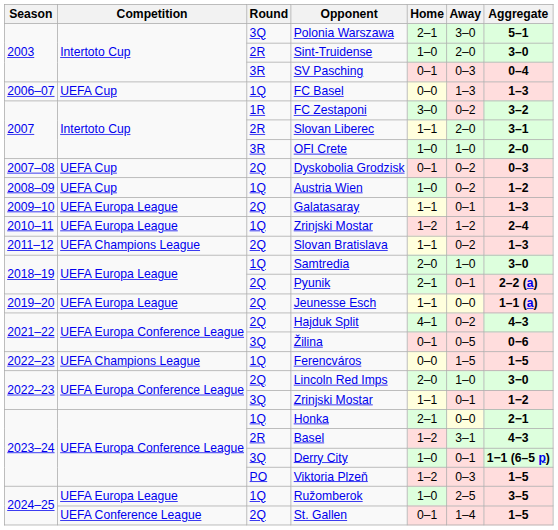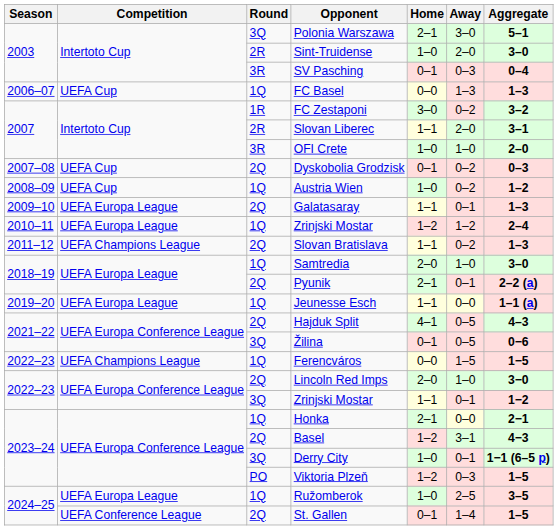 <table class="wikitable mw-collapsible mw-collapsed">
 <tr>
 <th>Season</th>
 <th>Competition</th>
 <th>Round</th>
 <th>Opponent</th>
 <th>Home</th>
 <th>Away</th>
 <th>Aggregate</th>
 </tr>
 <tr>
 <td rowspan="3"><a href='#'>2003</a></td>
 <td rowspan="3"><a href='#'>Intertoto Cup</a></td>
 <td><a href='#'>3Q</a></td>
 <td> <a href='#'>Polonia Warszawa</a></td>
 <td style="text-align:center; background:#ddffdd;">2–1</td>
 <td style="text-align:center; background:#ddffdd;">3–0</td>
 <td style="text-align:center; background:#ddffdd"><strong>5–1</strong></td>
 </tr>
 <tr>
 <td><a href='#'>2R</a></td>
 <td> <a href='#'>Sint-Truidense</a></td>
 <td style="text-align:center; background:#ddffdd;">1–0</td>
 <td style="text-align:center; background:#ddffdd;">2–0</td>
 <td style="text-align:center; background:#ddffdd"><strong>3–0</strong></td>
 </tr>
 <tr>
 <td><a href='#'>3R</a></td>
 <td> <a href='#'>SV Pasching</a></td>
 <td style="text-align:center; background:#fdd;">0–1</td>
 <td style="text-align:center; background:#fdd;">0–3</td>
 <td style="text-align:center; background:#fdd;"><strong>0–4</strong></td>
 </tr>
 <tr>
 <td><a href='#'>2006–07</a></td>
 <td><a href='#'>UEFA Cup</a></td>
 <td><a href='#'>1Q</a></td>
 <td> <a href='#'>FC Basel</a></td>
 <td style="text-align:center; background:#ffffdd;">0–0</td>
 <td style="text-align:center; background:#fdd;">1–3</td>
 <td style="text-align:center; background:#fdd;"><strong>1–3</strong></td>
 </tr>
 <tr>
 <td rowspan="3"><a href='#'>2007</a></td>
 <td rowspan="3"><a href='#'>Intertoto Cup</a></td>
 <td><a href='#'>1R</a></td>
 <td> <a href='#'>FC Zestaponi</a></td>
 <td style="text-align:center; background:#ddffdd;">3–0</td>
 <td style="text-align:center; background:#fdd;">0–2</td>
 <td style="text-align:center; background:#ddffdd;"><strong>3–2</strong></td>
 </tr>
 <tr>
 <td><a href='#'>2R</a></td>
 <td> <a href='#'>Slovan Liberec</a></td>
 <td style="text-align:center; background:#ffffdd;">1–1</td>
 <td style="text-align:center; background:#ddffdd;">2–0</td>
 <td style="text-align:center; background:#ddffdd;"><strong>3–1</strong></td>
 </tr>
 <tr>
 <td><a href='#'>3R</a></td>
 <td> <a href='#'>OFI Crete</a></td>
 <td style="text-align:center; background:#ddffdd;">1–0</td>
 <td style="text-align:center; background:#ddffdd;">1–0</td>
 <td style="text-align:center; background:#ddffdd;"><strong>2–0</strong></td>
 </tr>
 <tr>
 <td><a href='#'>2007–08</a></td>
 <td><a href='#'>UEFA Cup</a></td>
 <td><a href='#'>2Q</a></td>
 <td> <a href='#'>Dyskobolia Grodzisk</a></td>
 <td style="text-align:center; background:#fdd;">0–1</td>
 <td style="text-align:center; background:#fdd;">0–2</td>
 <td style="text-align:center; background:#fdd;"><strong>0–3</strong></td>
 </tr>
 <tr>
 <td><a href='#'>2008–09</a></td>
 <td><a href='#'>UEFA Cup</a></td>
 <td><a href='#'>1Q</a></td>
 <td> <a href='#'>Austria Wien</a></td>
 <td style="text-align:center; background:#ddffdd;">1–0</td>
 <td style="text-align:center; background:#fdd;">0–2</td>
 <td style="text-align:center; background:#fdd;"><strong>1–2</strong></td>
 </tr>
 <tr>
 <td><a href='#'>2009–10</a></td>
 <td><a href='#'>UEFA Europa League</a></td>
 <td><a href='#'>2Q</a></td>
 <td> <a href='#'>Galatasaray</a></td>
 <td style="text-align:center; background:#ffffdd;">1–1</td>
 <td style="text-align:center; background:#fdd;">0–1 </td>
 <td style="text-align:center; background:#fdd;"><strong>1–3</strong></td>
 </tr>
 <tr>
 <td><a href='#'>2010–11</a></td>
 <td><a href='#'>UEFA Europa League</a></td>
 <td><a href='#'>1Q</a></td>
 <td> <a href='#'>Zrinjski Mostar</a></td>
 <td style="text-align:center; background:#fdd;">1–2</td>
 <td style="text-align:center; background:#fdd;">1–2</td>
 <td style="text-align:center; background:#fdd;"><strong>2–4</strong></td>
 </tr>
 <tr>
 <td><a href='#'>2011–12</a></td>
 <td><a href='#'>UEFA Champions League</a></td>
 <td><a href='#'>2Q</a></td>
 <td> <a href='#'>Slovan Bratislava</a></td>
 <td style="text-align:center; background:#ffd;">1–1</td>
 <td style="text-align:center; background:#fdd;">0–2</td>
 <td style="text-align:center; background:#fdd;"><strong>1–3</strong></td>
 </tr>
 <tr>
 <td rowspan="2"><a href='#'>2018–19</a></td>
 <td rowspan="2"><a href='#'>UEFA Europa League</a></td>
 <td><a href='#'>1Q</a></td>
 <td> <a href='#'>Samtredia</a></td>
 <td style="text-align:center; background:#ddffdd;">2–0</td>
 <td style="text-align:center; background:#ddffdd;">1–0</td>
 <td style="text-align:center; background:#ddffdd;"><strong>3–0</strong></td>
 </tr>
 <tr>
 <td><a href='#'>2Q</a></td>
 <td> <a href='#'>Pyunik</a></td>
 <td style="text-align:center; background:#ddffdd;">2–1</td>
 <td style="text-align:center; background:#fdd;">0–1</td>
 <td style="text-align:center; background:#fdd;"><strong>2–2 (<a href='#'>a</a>)</strong></td>
 </tr>
 <tr>
 <td><a href='#'>2019–20</a></td>
 <td><a href='#'>UEFA Europa League</a></td>
-<td><a href='#'>2Q</a></td>
+<td><a href='#'>1Q</a></td>
 <td> <a href='#'>Jeunesse Esch</a></td>
 <td style="text-align:center; background:#ffffdd;">1–1</td>
 <td style="text-align:center; background:#ffffdd;">0–0</td>
 <td style="text-align:center; background:#fdd;"><strong>1–1 (<a href='#'>a</a>)</strong></td>
 </tr>
 <tr>
 <td rowspan="2"><a href='#'>2021–22</a></td>
 <td rowspan="2"><a href='#'>UEFA Europa Conference League</a></td>
 <td><a href='#'>2Q</a></td>
 <td> <a href='#'>Hajduk Split</a></td>
 <td style="text-align:center; background:#ddffdd;">4–1 </td>
-<td style="text-align:center; background:#fdd;">0–2</td>
+<td style="text-align:center; background:#fdd;">0–5</td>
 <td style="text-align:center; background:#ddffdd;"><strong>4–3</strong></td>
 </tr>
 <tr>
 <td><a href='#'>3Q</a></td>
 <td> <a href='#'>Žilina</a></td>
 <td style="text-align:center; background:#fdd;">0–1</td>
 <td style="text-align:center; background:#fdd;">0–5</td>
 <td style="text-align:center; background:#fdd;"><strong>0−6</strong></td>
 </tr>
 <tr>
 <td><a href='#'>2022–23</a></td>
 <td><a href='#'>UEFA Champions League</a></td>
 <td><a href='#'>1Q</a></td>
 <td> <a href='#'>Ferencváros</a></td>
 <td style="text-align:center; background:#ffffdd;">0–0</td>
 <td style="text-align:center; background:#fdd;">1–5</td>
 <td style="text-align:center; background:#fdd;"><strong>1−5</strong></td>
 </tr>
 <tr>
 <td rowspan="2"><a href='#'>2022–23</a></td>
 <td rowspan="2"><a href='#'>UEFA Europa Conference League</a></td>
 <td><a href='#'>2Q</a></td>
 <td> <a href='#'>Lincoln Red Imps</a></td>
 <td style="text-align:center; background:#ddffdd;">2–0</td>
 <td style="text-align:center; background:#ddffdd;">1–0</td>
 <td style="text-align:center; background:#ddffdd;"><strong>3−0</strong></td>
 </tr>
 <tr>
 <td><a href='#'>3Q</a></td>
 <td> <a href='#'>Zrinjski Mostar</a></td>
 <td style="text-align:center; background:#ffffdd;">1–1</td>
 <td style="text-align:center; background:#fdd;">0–1</td>
 <td style="text-align:center; background:#fdd;"><strong>1−2</strong></td>
 </tr>
 <tr>
 <td rowspan="4"><a href='#'>2023–24</a></td>
 <td rowspan="4"><a href='#'>UEFA Europa Conference League</a></td>
 <td><a href='#'>1Q</a></td>
 <td> <a href='#'>Honka</a></td>
 <td style="text-align:center; background:#ddffdd;">2–1</td>
 <td style="text-align:center; background:#ffffdd;">0–0</td>
 <td style="text-align:center; background:#ddffdd;"><strong>2−1</strong></td>
 </tr>
 <tr>
-<td><a href='#'>2R</a></td>
+<td><a href='#'>2Q</a></td>
 <td> <a href='#'>Basel</a></td>
 <td style="text-align:center; background:#fdd;">1–2</td>
 <td style="text-align:center; background:#ddffdd;">3–1</td>
 <td style="text-align:center; background:#ddffdd;"><strong>4−3</strong></td>
 </tr>
 <tr>
 <td><a href='#'>3Q</a></td>
 <td> <a href='#'>Derry City</a></td>
 <td style="text-align:center; background:#ddffdd;">1–0</td>
 <td style="text-align:center; background:#fdd;">0–1 </td>
 <td style="text-align:center; background:#ddffdd;"><strong>1−1 (6–5 <a href='#'>p</a>)</strong></td>
 </tr>
 <tr>
 <td><a href='#'>PO</a></td>
 <td> <a href='#'>Viktoria Plzeň</a></td>
 <td style="text-align:center; background:#fdd;">1–2</td>
 <td style="text-align:center; background:#fdd;">0–3</td>
 <td style="text-align:center; background:#fdd;"><strong>1–5</strong></td>
 </tr>
 <tr>
 <td rowspan="2"><a href='#'>2024–25</a></td>
 <td><a href='#'>UEFA Europa League</a></td>
 <td><a href='#'>1Q</a></td>
 <td> <a href='#'>Ružomberok</a></td>
 <td style="text-align:center; background:#ddffdd;">1–0</td>
 <td style="text-align:center; background:#fdd;">2–5</td>
 <td style="text-align:center; background:#fdd;"><strong>3–5</strong></td>
 </tr>
 <tr>
 <td><a href='#'>UEFA Conference League</a></td>
 <td><a href='#'>2Q</a></td>
 <td> <a href='#'>St. Gallen</a></td>
 <td style="text-align:center; background:#fdd;">0–1</td>
 <td style="text-align:center; background:#fdd;">1–4</td>
 <td style="text-align:center; background:#fdd;"><strong>1–5</strong></td>
 </tr>
 </table>
